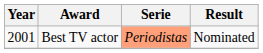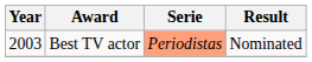 <table class="wikitable">
 <tr>
 <th>Year</th>
 <th>Award</th>
 <th>Serie</th>
 <th>Result</th>
 </tr>
 <tr>
-<td>2001</td>
+<td>2003</td>
 <td>Best TV actor</td>
 <td style="background: lightsalmon;"><em>Periodistas</em></td>
 <td>Nominated</td>
 </tr>
 <tr>
 </tr>
 </table>
